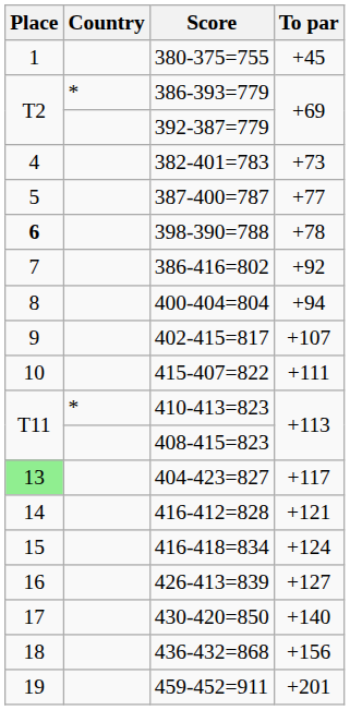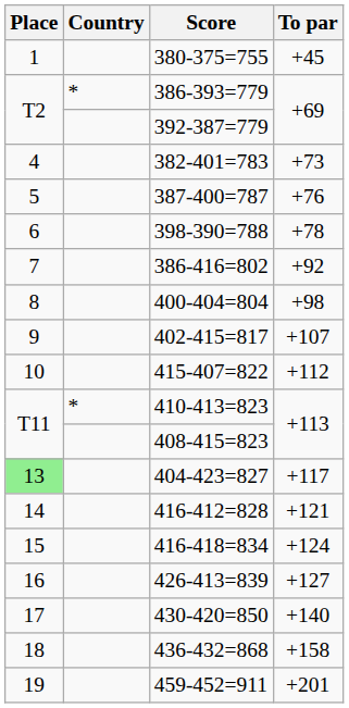 <table class="wikitable" style="font-size:95%;">
 <tr>
 <th>Place</th>
 <th>Country</th>
 <th>Score</th>
 <th>To par</th>
 </tr>
 <tr>
 <td align=center>1</td>
 <td></td>
 <td>380-375=755</td>
 <td align=center>+45</td>
 </tr>
 <tr>
 <td rowspan="2" align="center">T2</td>
 <td> *</td>
 <td>386-393=779</td>
 <td rowspan="2" align="center">+69</td>
 </tr>
 <tr>
 <td></td>
 <td>392-387=779</td>
 </tr>
 <tr>
 <td align="center">4</td>
 <td><small></small></td>
 <td>382-401=783</td>
 <td align="center">+73</td>
 </tr>
 <tr>
 <td align="center">5</td>
 <td></td>
 <td>387-400=787</td>
-<td align="center">+77</td>
+<td align="center">+76</td>
 </tr>
 <tr>
-<td align=center><strong>6</strong></td>
+<td align=center>6</td>
 <td></td>
 <td>398-390=788</td>
 <td align=center>+78</td>
 </tr>
 <tr>
 <td align="center">7</td>
 <td></td>
 <td>386-416=802</td>
 <td align="center">+92</td>
 </tr>
 <tr>
 <td align="center">8</td>
 <td></td>
 <td>400-404=804</td>
-<td align="center">+94</td>
+<td align="center">+98</td>
 </tr>
 <tr>
 <td align="center">9</td>
 <td></td>
 <td>402-415=817</td>
 <td align="center">+107</td>
 </tr>
 <tr>
 <td align=center>10</td>
 <td></td>
 <td>415-407=822</td>
-<td align=center>+111</td>
+<td align=center>+112</td>
 </tr>
 <tr>
 <td rowspan="2" align="center">T11</td>
 <td> *</td>
 <td>410-413=823</td>
 <td rowspan="2" align="center">+113</td>
 </tr>
 <tr>
 <td></td>
 <td>408-415=823</td>
 </tr>
 <tr>
 <td align="center" style="background: lightgreen;">13</td>
 <td></td>
 <td>404-423=827</td>
 <td align=center>+117</td>
 </tr>
 <tr>
 <td align=center>14</td>
 <td></td>
 <td>416-412=828</td>
 <td align=center>+121</td>
 </tr>
 <tr>
 <td align="center">15</td>
 <td></td>
 <td>416-418=834</td>
 <td align="center">+124</td>
 </tr>
 <tr>
 <td align="center">16</td>
 <td></td>
 <td>426-413=839</td>
 <td align="center">+127</td>
 </tr>
 <tr>
 <td align="center">17</td>
 <td></td>
 <td>430-420=850</td>
 <td align="center">+140</td>
 </tr>
 <tr>
 <td align="center">18</td>
 <td></td>
 <td>436-432=868</td>
-<td align="center">+156</td>
+<td align="center">+158</td>
 </tr>
 <tr>
 <td align=center>19</td>
 <td></td>
 <td>459-452=911</td>
 <td align=center>+201</td>
 </tr>
 </table>
